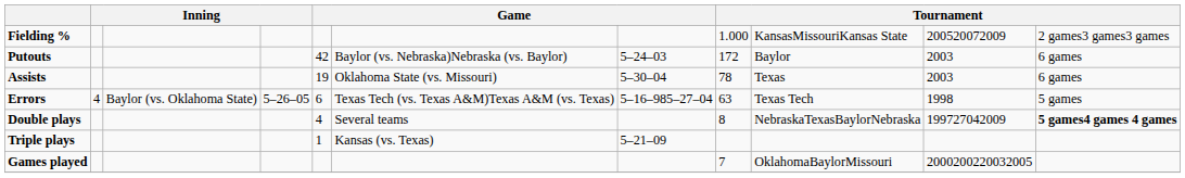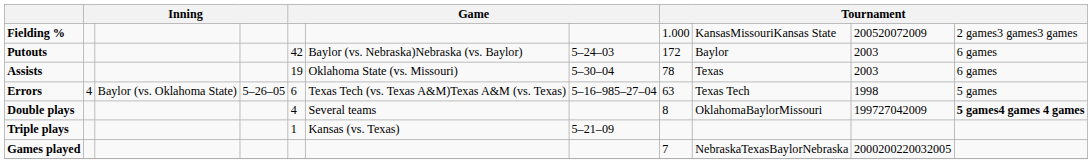 <table class="wikitable">
 <tr align="center">
 <th></th>
 <th colspan="3"><strong>Inning</strong></th>
 <th colspan="3"><strong>Game</strong></th>
 <th colspan="4"><strong>Tournament</strong></th>
 </tr>
 <tr>
 <td><strong>Fielding %</strong></td>
 <td></td>
 <td></td>
 <td></td>
 <td></td>
 <td></td>
 <td></td>
 <td>1.000</td>
 <td>KansasMissouriKansas State</td>
 <td>200520072009</td>
 <td>2 games3 games3 games</td>
 </tr>
 <tr>
 <td><strong>Putouts</strong></td>
 <td></td>
 <td></td>
 <td></td>
 <td>42</td>
 <td>Baylor (vs. Nebraska)Nebraska (vs. Baylor)</td>
 <td>5–24–03</td>
 <td>172</td>
 <td>Baylor</td>
 <td>2003</td>
 <td>6 games</td>
 </tr>
 <tr>
 <td><strong>Assists</strong></td>
 <td></td>
 <td></td>
 <td></td>
 <td>19</td>
 <td>Oklahoma State (vs. Missouri)</td>
 <td>5–30–04</td>
 <td>78</td>
 <td>Texas</td>
 <td>2003</td>
 <td>6 games</td>
 </tr>
 <tr>
 <td><strong>Errors</strong></td>
 <td>4</td>
 <td>Baylor (vs. Oklahoma State)</td>
 <td>5–26–05</td>
 <td>6</td>
 <td>Texas Tech (vs. Texas A&M)Texas A&M (vs. Texas)</td>
 <td>5–16–985–27–04</td>
 <td>63</td>
 <td>Texas Tech</td>
 <td>1998</td>
 <td>5 games</td>
 </tr>
 <tr>
 <td><strong>Double plays</strong></td>
 <td></td>
 <td></td>
 <td></td>
 <td>4</td>
 <td>Several teams</td>
 <td></td>
 <td>8</td>
-<td>NebraskaTexasBaylorNebraska</td>
+<td>OklahomaBaylorMissouri</td>
 <td>199727042009</td>
 <td><strong>5 games4 games 4 games</strong></td>
 </tr>
 <tr>
 <td><strong>Triple plays</strong></td>
 <td></td>
 <td></td>
 <td></td>
 <td>1</td>
 <td>Kansas (vs. Texas)</td>
 <td>5–21–09</td>
 <td></td>
 <td></td>
 <td></td>
 </tr>
 <tr>
 <td><strong>Games played</strong></td>
 <td></td>
 <td></td>
 <td></td>
 <td></td>
 <td></td>
 <td></td>
 <td>7</td>
-<td>OklahomaBaylorMissouri</td>
+<td>NebraskaTexasBaylorNebraska</td>
 <td>2000200220032005</td>
 <td></td>
 </tr>
 <tr>
 </tr>
 </table>
